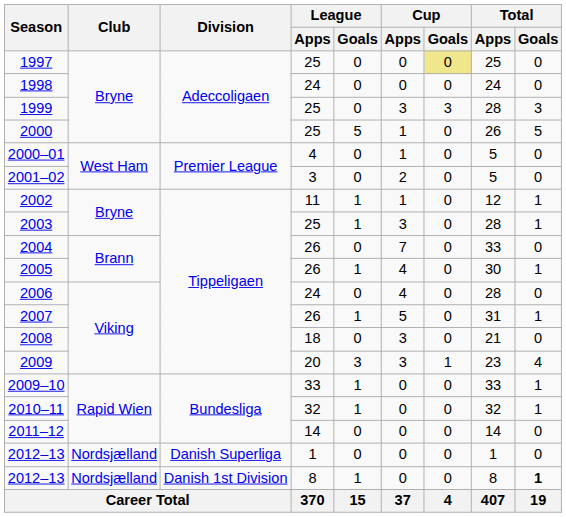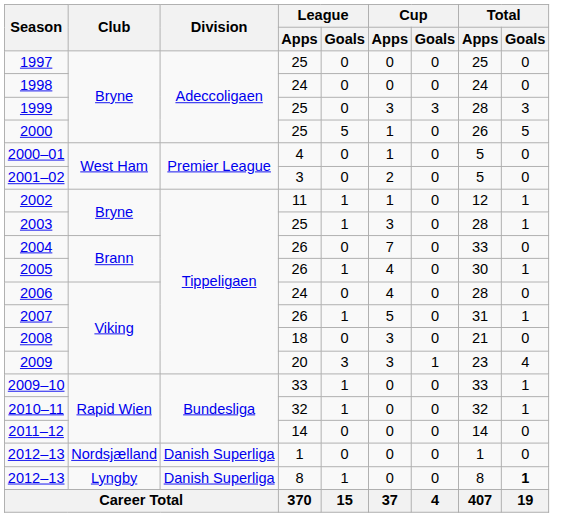 <table class="wikitable" style="text-align: center;">
 <tr>
 <th rowspan="2">Season</th>
 <th rowspan="2">Club</th>
 <th rowspan="2">Division</th>
 <th colspan="2">League</th>
 <th colspan="2">Cup</th>
 <th colspan="2">Total</th>
 </tr>
 <tr>
 <th>Apps</th>
 <th>Goals</th>
 <th>Apps</th>
 <th>Goals</th>
 <th>Apps</th>
 <th>Goals</th>
 </tr>
 <tr>
 <td><a href='#'>1997</a></td>
 <td rowspan="4" valign="center"><a href='#'>Bryne</a></td>
 <td rowspan="4" valign="center"><a href='#'>Adeccoligaen</a></td>
 <td>25</td>
 <td>0</td>
 <td>0</td>
-<td style="background: khaki;">0</td>
+<td>0</td>
 <td>25</td>
 <td>0</td>
 </tr>
 <tr>
 <td><a href='#'>1998</a></td>
 <td>24</td>
 <td>0</td>
 <td>0</td>
 <td>0</td>
 <td>24</td>
 <td>0</td>
 </tr>
 <tr>
 <td><a href='#'>1999</a></td>
 <td>25</td>
 <td>0</td>
 <td>3</td>
 <td>3</td>
 <td>28</td>
 <td>3</td>
 </tr>
 <tr>
 <td><a href='#'>2000</a></td>
 <td>25</td>
 <td>5</td>
 <td>1</td>
 <td>0</td>
 <td>26</td>
 <td>5</td>
 </tr>
 <tr>
 <td><a href='#'>2000–01</a></td>
 <td rowspan="2" valign="center"><a href='#'>West Ham</a></td>
 <td rowspan="2" valign="center"><a href='#'>Premier League</a></td>
 <td>4</td>
 <td>0</td>
 <td>1</td>
 <td>0</td>
 <td>5</td>
 <td>0</td>
 </tr>
 <tr>
 <td><a href='#'>2001–02</a></td>
 <td>3</td>
 <td>0</td>
 <td>2</td>
 <td>0</td>
 <td>5</td>
 <td>0</td>
 </tr>
 <tr>
 <td><a href='#'>2002</a></td>
 <td rowspan="2" valign="center"><a href='#'>Bryne</a></td>
 <td rowspan="8" valign="center"><a href='#'>Tippeligaen</a></td>
 <td>11</td>
 <td>1</td>
 <td>1</td>
 <td>0</td>
 <td>12</td>
 <td>1</td>
 </tr>
 <tr>
 <td><a href='#'>2003</a></td>
 <td>25</td>
 <td>1</td>
 <td>3</td>
 <td>0</td>
 <td>28</td>
 <td>1</td>
 </tr>
 <tr>
 <td><a href='#'>2004</a></td>
 <td rowspan="2" valign="center"><a href='#'>Brann</a></td>
 <td>26</td>
 <td>0</td>
 <td>7</td>
 <td>0</td>
 <td>33</td>
 <td>0</td>
 </tr>
 <tr>
 <td><a href='#'>2005</a></td>
 <td>26</td>
 <td>1</td>
 <td>4</td>
 <td>0</td>
 <td>30</td>
 <td>1</td>
 </tr>
 <tr>
 <td><a href='#'>2006</a></td>
 <td rowspan="4" valign="center"><a href='#'>Viking</a></td>
 <td>24</td>
 <td>0</td>
 <td>4</td>
 <td>0</td>
 <td>28</td>
 <td>0</td>
 </tr>
 <tr>
 <td><a href='#'>2007</a></td>
 <td>26</td>
 <td>1</td>
 <td>5</td>
 <td>0</td>
 <td>31</td>
 <td>1</td>
 </tr>
 <tr>
 <td><a href='#'>2008</a></td>
 <td>18</td>
 <td>0</td>
 <td>3</td>
 <td>0</td>
 <td>21</td>
 <td>0</td>
 </tr>
 <tr>
 <td><a href='#'>2009</a></td>
 <td>20</td>
 <td>3</td>
 <td>3</td>
 <td>1</td>
 <td>23</td>
 <td>4</td>
 </tr>
 <tr>
 <td><a href='#'>2009–10</a></td>
 <td rowspan="3" valign="center"><a href='#'>Rapid Wien</a></td>
 <td rowspan="3" valign="center"><a href='#'>Bundesliga</a></td>
 <td>33</td>
 <td>1</td>
 <td>0</td>
 <td>0</td>
 <td>33</td>
 <td>1</td>
 </tr>
 <tr>
 <td><a href='#'>2010–11</a></td>
 <td>32</td>
 <td>1</td>
 <td>0</td>
 <td>0</td>
 <td>32</td>
 <td>1</td>
 </tr>
 <tr>
 <td><a href='#'>2011–12</a></td>
 <td>14</td>
 <td>0</td>
 <td>0</td>
 <td>0</td>
 <td>14</td>
 <td>0</td>
 </tr>
 <tr>
 <td><a href='#'>2012–13</a></td>
 <td rowspan="1" valign="center"><a href='#'>Nordsjælland</a></td>
 <td rowspan="1" valign="center"><a href='#'>Danish Superliga</a></td>
 <td>1</td>
 <td>0</td>
 <td>0</td>
 <td>0</td>
 <td>1</td>
 <td>0</td>
 </tr>
 <tr>
 <td><a href='#'>2012–13</a></td>
-<td rowspan="1" valign="center"><a href='#'>Nordsjælland</a></td>
-<td rowspan="1" valign="center"><a href='#'>Danish 1st Division</a></td>
+<td rowspan="1" valign="center"><a href='#'>Lyngby</a></td>
+<td rowspan="1" valign="center"><a href='#'>Danish Superliga</a></td>
 <td>8</td>
 <td>1</td>
 <td>0</td>
 <td>0</td>
 <td>8</td>
 <td><strong>1</strong></td>
 </tr>
 <tr>
 <th colspan="3">Career Total</th>
 <th>370</th>
 <th>15</th>
 <th>37</th>
 <th>4</th>
 <th>407</th>
 <th>19</th>
 </tr>
 </table>
